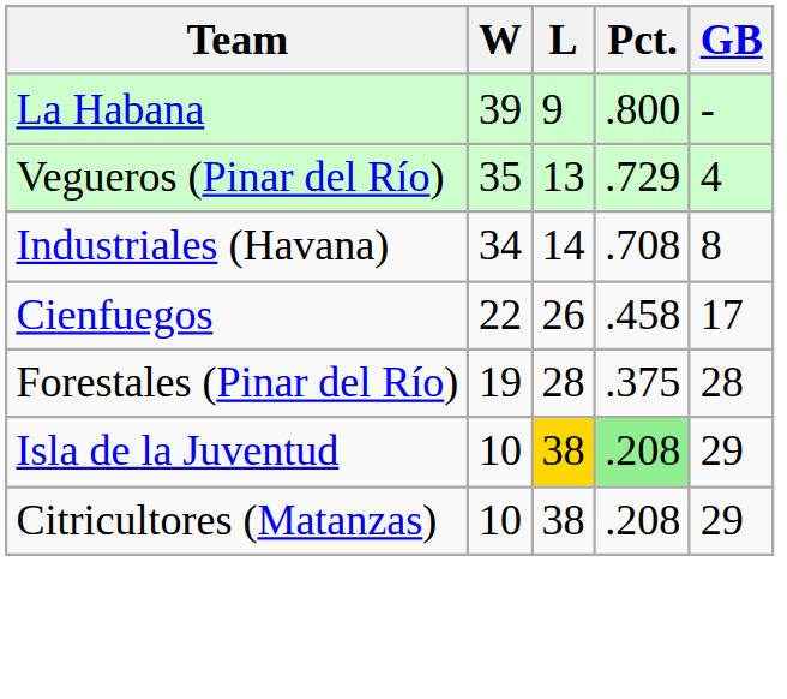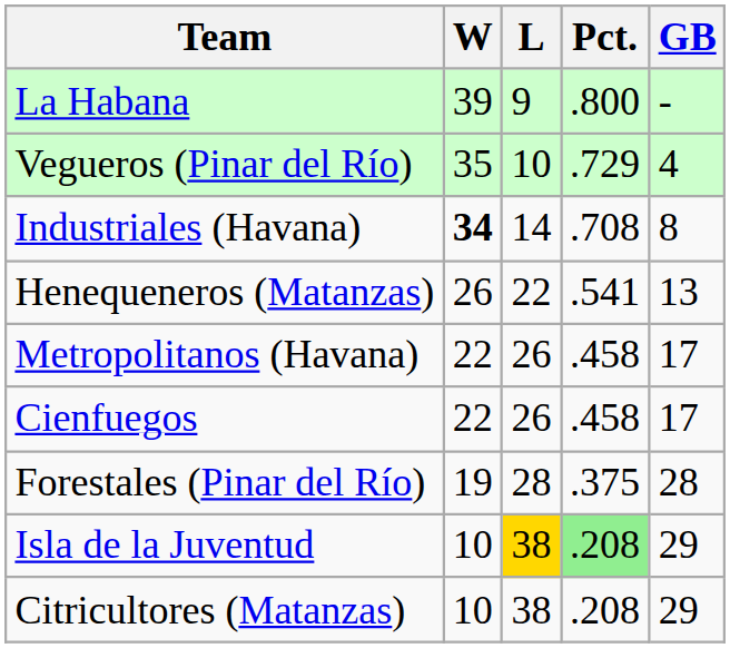 <table class="wikitable">
 <tr>
 <th>Team</th>
 <th>W</th>
 <th>L</th>
 <th>Pct.</th>
 <th><a href='#'>GB</a></th>
 </tr>
 <tr style="background-color:#ccffcc;">
 <td><a href='#'>La Habana</a></td>
 <td>39</td>
 <td>9</td>
 <td>.800</td>
 <td>-</td>
 </tr>
 <tr style="background-color:#ccffcc;">
 <td>Vegueros (<a href='#'>Pinar del Río</a>)</td>
 <td>35</td>
-<td>13</td>
+<td>10</td>
 <td>.729</td>
 <td>4</td>
 </tr>
 <tr>
 <td><a href='#'>Industriales</a> (Havana)</td>
-<td>34</td>
+<td><strong>34</strong></td>
 <td>14</td>
 <td>.708</td>
 <td>8</td>
+</tr>
+<tr>
+<td>Henequeneros (<a href='#'>Matanzas</a>)</td>
+<td>26</td>
+<td>22</td>
+<td>.541</td>
+<td>13</td>
+</tr>
+<tr>
+<td><a href='#'>Metropolitanos</a> (Havana)</td>
+<td>22</td>
+<td>26</td>
+<td>.458</td>
+<td>17</td>
 </tr>
 <tr>
 <td><a href='#'>Cienfuegos</a></td>
 <td>22</td>
 <td>26</td>
 <td>.458</td>
 <td>17</td>
 </tr>
 <tr>
 <td>Forestales (<a href='#'>Pinar del Río</a>)</td>
 <td>19</td>
 <td>28</td>
 <td>.375</td>
 <td>28</td>
 </tr>
 <tr>
 <td><a href='#'>Isla de la Juventud</a></td>
 <td>10</td>
 <td style="background: gold;">38</td>
 <td style="background: lightgreen;">.208</td>
 <td>29</td>
 </tr>
 <tr>
 <td>Citricultores (<a href='#'>Matanzas</a>)</td>
 <td>10</td>
 <td>38</td>
 <td>.208</td>
 <td>29</td>
 </tr>
 </table>
